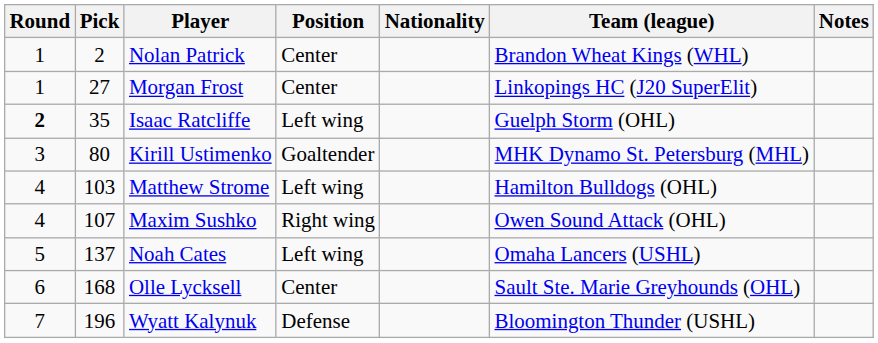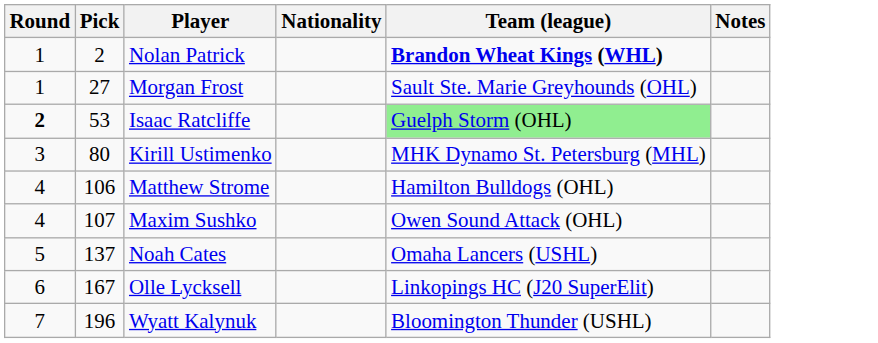 <table class="wikitable">
 <tr>
 <th>Round</th>
 <th>Pick</th>
 <th>Player</th>
-<th>Position</th>
 <th>Nationality</th>
 <th>Team (league)</th>
 <th>Notes</th>
 </tr>
 <tr>
 <td style="text-align:center">1</td>
 <td style="text-align:center">2</td>
 <td><a href='#'>Nolan Patrick</a></td>
-<td>Center</td>
 <td></td>
-<td><a href='#'>Brandon Wheat Kings</a> (<a href='#'>WHL</a>)</td>
+<td><strong><a href='#'>Brandon Wheat Kings</a> (<a href='#'>WHL</a>)</strong></td>
 <td></td>
 </tr>
 <tr>
 <td style="text-align:center">1</td>
 <td style="text-align:center">27</td>
 <td><a href='#'>Morgan Frost</a></td>
-<td>Center</td>
 <td></td>
-<td><a href='#'>Linkopings HC</a> (<a href='#'>J20 SuperElit</a>)</td>
+<td><a href='#'>Sault Ste. Marie Greyhounds</a> (<a href='#'>OHL</a>)</td>
 <td></td>
 </tr>
 <tr>
 <td style="text-align:center"><strong>2</strong></td>
-<td style="text-align:center">35</td>
+<td style="text-align:center">53</td>
 <td><a href='#'>Isaac Ratcliffe</a></td>
-<td>Left wing</td>
 <td></td>
-<td><a href='#'>Guelph Storm</a> (OHL)</td>
+<td style="background: lightgreen;"><a href='#'>Guelph Storm</a> (OHL)</td>
 <td></td>
 </tr>
 <tr>
 <td style="text-align:center">3</td>
 <td style="text-align:center">80</td>
 <td><a href='#'>Kirill Ustimenko</a></td>
-<td>Goaltender</td>
 <td></td>
 <td><a href='#'>MHK Dynamo St. Petersburg</a> (<a href='#'>MHL</a>)</td>
 <td></td>
 </tr>
 <tr>
 <td style="text-align:center">4</td>
-<td style="text-align:center">103</td>
+<td style="text-align:center">106</td>
 <td><a href='#'>Matthew Strome</a></td>
-<td>Left wing</td>
 <td></td>
 <td><a href='#'>Hamilton Bulldogs</a> (OHL)</td>
 <td></td>
 </tr>
 <tr>
 <td style="text-align:center">4</td>
 <td style="text-align:center">107</td>
 <td><a href='#'>Maxim Sushko</a></td>
-<td>Right wing</td>
 <td></td>
 <td><a href='#'>Owen Sound Attack</a> (OHL)</td>
 <td></td>
 </tr>
 <tr>
 <td style="text-align:center">5</td>
 <td style="text-align:center">137</td>
 <td><a href='#'>Noah Cates</a></td>
-<td>Left wing</td>
 <td></td>
 <td><a href='#'>Omaha Lancers</a> (<a href='#'>USHL</a>)</td>
 <td></td>
 </tr>
 <tr>
 <td style="text-align:center">6</td>
-<td style="text-align:center">168</td>
+<td style="text-align:center">167</td>
 <td><a href='#'>Olle Lycksell</a></td>
-<td>Center</td>
 <td></td>
-<td><a href='#'>Sault Ste. Marie Greyhounds</a> (<a href='#'>OHL</a>)</td>
+<td><a href='#'>Linkopings HC</a> (<a href='#'>J20 SuperElit</a>)</td>
 <td></td>
 </tr>
 <tr>
 <td style="text-align:center">7</td>
 <td style="text-align:center">196</td>
 <td><a href='#'>Wyatt Kalynuk</a></td>
-<td>Defense</td>
 <td></td>
 <td><a href='#'>Bloomington Thunder</a> (USHL)</td>
 <td></td>
 </tr>
 </table>
